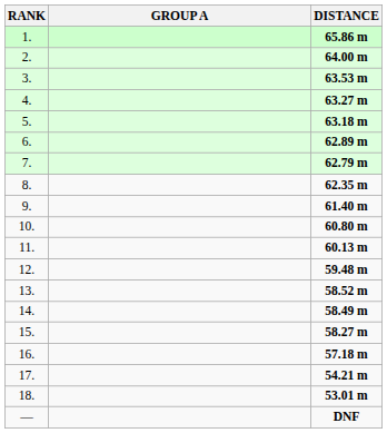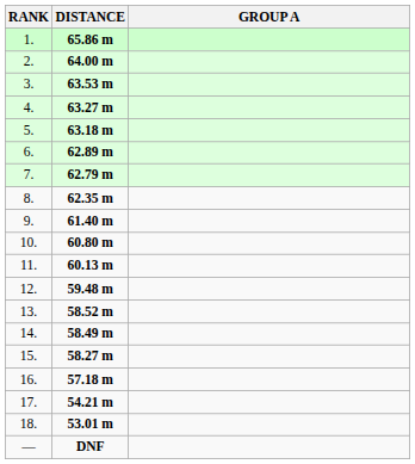 <table class="wikitable" style="border-collapse: collapse; font-size: 90%;">
 <tr>
 <th>RANK</th>
+<th style="width: 5em">DISTANCE</th>
 <th style="width: 20em">GROUP A</th>
-<th style="width: 5em">DISTANCE</th>
 </tr>
 <tr style="background:#ccffcc;">
 <td align="center">1.</td>
+<td align="center"><strong>65.86 m</strong></td>
 <td></td>
-<td align="center"><strong>65.86 m</strong></td>
 </tr>
 <tr style="background:#ddffdd;">
 <td align="center">2.</td>
+<td align="center"><strong>64.00 m</strong></td>
 <td></td>
-<td align="center"><strong>64.00 m</strong></td>
 </tr>
 <tr style="background:#ddffdd;">
 <td align="center">3.</td>
+<td align="center"><strong>63.53 m</strong></td>
 <td></td>
-<td align="center"><strong>63.53 m</strong></td>
 </tr>
 <tr style="background:#ddffdd;">
 <td align="center">4.</td>
+<td align="center"><strong>63.27 m</strong></td>
 <td></td>
-<td align="center"><strong>63.27 m</strong></td>
 </tr>
 <tr style="background:#ddffdd;">
 <td align="center">5.</td>
+<td align="center"><strong>63.18 m</strong></td>
 <td></td>
-<td align="center"><strong>63.18 m</strong></td>
 </tr>
 <tr style="background:#ddffdd;">
 <td align="center">6.</td>
+<td align="center"><strong>62.89 m</strong></td>
 <td></td>
-<td align="center"><strong>62.89 m</strong></td>
 </tr>
 <tr style="background:#ddffdd;">
 <td align="center">7.</td>
+<td align="center"><strong>62.79 m</strong></td>
 <td></td>
-<td align="center"><strong>62.79 m</strong></td>
 </tr>
 <tr>
 <td align="center">8.</td>
+<td align="center"><strong>62.35 m</strong></td>
 <td></td>
-<td align="center"><strong>62.35 m</strong></td>
 </tr>
 <tr>
 <td align="center">9.</td>
+<td align="center"><strong>61.40 m</strong></td>
 <td></td>
-<td align="center"><strong>61.40 m</strong></td>
 </tr>
 <tr>
 <td align="center">10.</td>
+<td align="center"><strong>60.80 m</strong></td>
 <td></td>
-<td align="center"><strong>60.80 m</strong></td>
 </tr>
 <tr>
 <td align="center">11.</td>
+<td align="center"><strong>60.13 m</strong></td>
 <td></td>
-<td align="center"><strong>60.13 m</strong></td>
 </tr>
 <tr>
 <td align="center">12.</td>
+<td align="center"><strong>59.48 m</strong></td>
 <td></td>
-<td align="center"><strong>59.48 m</strong></td>
 </tr>
 <tr>
 <td align="center">13.</td>
+<td align="center"><strong>58.52 m</strong></td>
 <td></td>
-<td align="center"><strong>58.52 m</strong></td>
 </tr>
 <tr>
 <td align="center">14.</td>
+<td align="center"><strong>58.49 m</strong></td>
 <td></td>
-<td align="center"><strong>58.49 m</strong></td>
 </tr>
 <tr>
 <td align="center">15.</td>
+<td align="center"><strong>58.27 m</strong></td>
 <td></td>
-<td align="center"><strong>58.27 m</strong></td>
 </tr>
 <tr>
 <td align="center">16.</td>
+<td align="center"><strong>57.18 m</strong></td>
 <td></td>
-<td align="center"><strong>57.18 m</strong></td>
 </tr>
 <tr>
 <td align="center">17.</td>
+<td align="center"><strong>54.21 m</strong></td>
 <td></td>
-<td align="center"><strong>54.21 m</strong></td>
 </tr>
 <tr>
 <td align="center">18.</td>
+<td align="center"><strong>53.01 m</strong></td>
 <td></td>
-<td align="center"><strong>53.01 m</strong></td>
 </tr>
 <tr>
 <td align="center">—</td>
+<td align="center"><strong>DNF</strong></td>
 <td></td>
-<td align="center"><strong>DNF</strong></td>
 </tr>
 </table>
